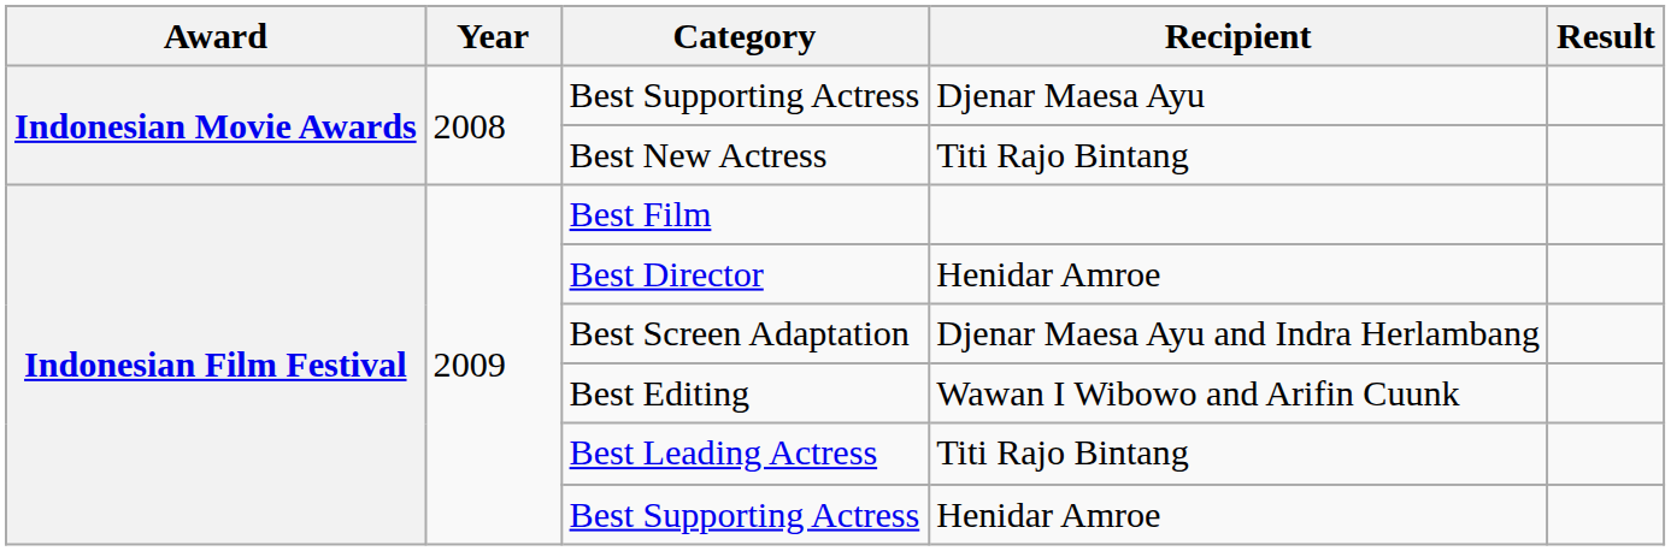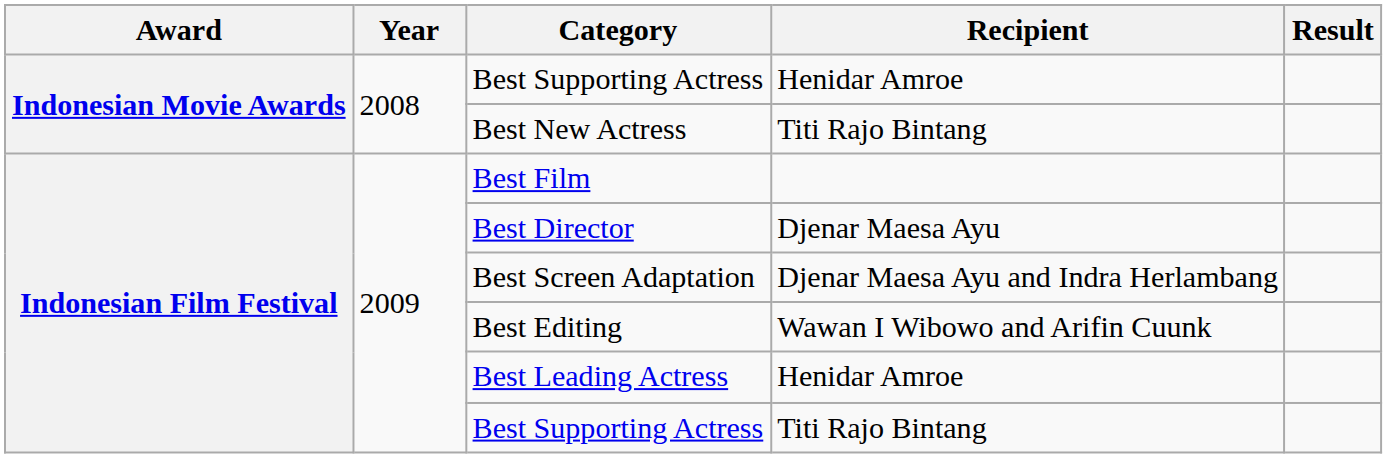 <table class="wikitable plainrowheaders" style="font-size: 95%;">
 <tr>
 <th scope="col">Award</th>
 <th scope="col"; width=50>Year</th>
 <th scope="col">Category</th>
 <th scope="col">Recipient</th>
 <th scope="col">Result</th>
 </tr>
 <tr>
 <th scope="row" rowspan="2"><a href='#'>Indonesian Movie Awards</a></th>
 <td rowspan="2">2008</td>
 <td>Best Supporting Actress</td>
-<td>Djenar Maesa Ayu</td>
+<td>Henidar Amroe</td>
 <td></td>
 </tr>
 <tr>
 <td>Best New Actress</td>
 <td>Titi Rajo Bintang</td>
 <td></td>
 </tr>
 <tr>
 <th scope="row" rowspan="6"><a href='#'>Indonesian Film Festival</a></th>
 <td rowspan="6">2009</td>
 <td><a href='#'>Best Film</a></td>
 <td></td>
 <td></td>
 </tr>
 <tr>
 <td><a href='#'>Best Director</a></td>
-<td>Henidar Amroe</td>
+<td>Djenar Maesa Ayu</td>
 <td></td>
 </tr>
 <tr>
 <td>Best Screen Adaptation</td>
 <td>Djenar Maesa Ayu and Indra Herlambang</td>
 <td></td>
 </tr>
 <tr>
 <td>Best Editing</td>
 <td>Wawan I Wibowo and Arifin Cuunk</td>
 <td></td>
 </tr>
 <tr>
 <td><a href='#'>Best Leading Actress</a></td>
-<td>Titi Rajo Bintang</td>
+<td>Henidar Amroe</td>
 <td></td>
 </tr>
 <tr>
 <td><a href='#'>Best Supporting Actress</a></td>
-<td>Henidar Amroe</td>
+<td>Titi Rajo Bintang</td>
 <td></td>
 </tr>
 </table>
